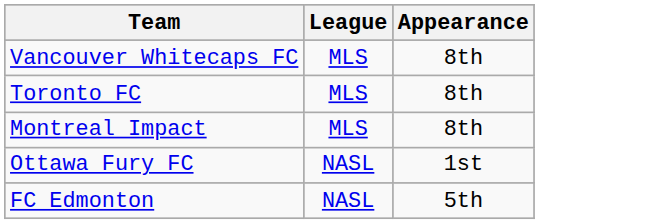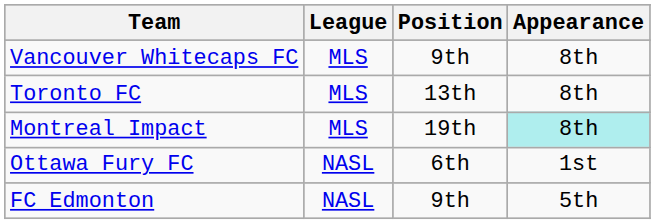 <table class="wikitable">
 <tr>
 <th>Team</th>
 <th>League</th>
+<th>Position</th>
 <th>Appearance</th>
 </tr>
 <tr>
 <td><a href='#'>Vancouver Whitecaps FC</a></td>
 <td align="center"><a href='#'>MLS</a></td>
+<td align="center">9th</td>
 <td align="center">8th</td>
 </tr>
 <tr>
 <td><a href='#'>Toronto FC</a></td>
 <td align="center"><a href='#'>MLS</a></td>
+<td align="center">13th</td>
 <td align="center">8th</td>
 </tr>
 <tr>
 <td><a href='#'>Montreal Impact</a></td>
 <td align="center"><a href='#'>MLS</a></td>
-<td align="center">8th</td>
+<td align="center">19th</td>
+<td align="center" style="background: paleturquoise;">8th</td>
 </tr>
 <tr>
 <td><a href='#'>Ottawa Fury FC</a></td>
 <td align="center"><a href='#'>NASL</a></td>
+<td align="center">6th</td>
 <td align="center">1st</td>
 </tr>
 <tr>
 <td><a href='#'>FC Edmonton</a></td>
 <td align="center"><a href='#'>NASL</a></td>
+<td align="center">9th</td>
 <td align="center">5th</td>
 </tr>
 </table>
